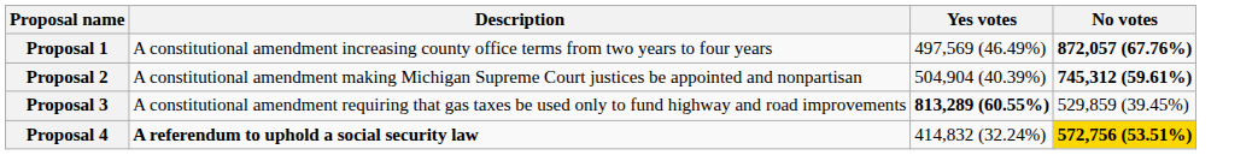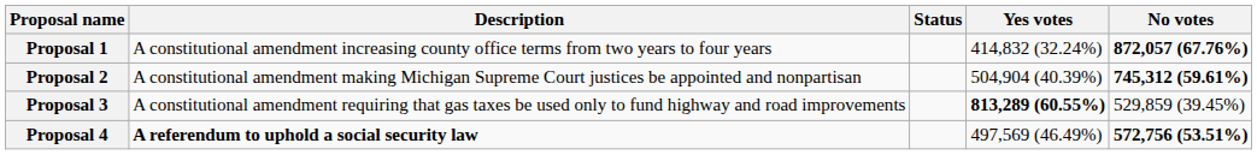 <table class="wikitable sortable plainrowheaders">
 <tr>
 <th scope="col">Proposal name</th>
 <th class="unsortable" scope="col">Description</th>
+<th scope="col">Status</th>
 <th scope="col">Yes votes</th>
 <th scope="col">No votes</th>
 </tr>
 <tr>
 <th scope="row">Proposal 1</th>
 <td>A constitutional amendment increasing county office terms from two years to four years</td>
-<td>497,569 (46.49%)</td>
+<td></td>
+<td>414,832 (32.24%)</td>
 <td><strong>872,057 (67.76%)</strong></td>
 </tr>
 <tr>
 <th scope="row">Proposal 2</th>
 <td>A constitutional amendment making Michigan Supreme Court justices be appointed and nonpartisan</td>
+<td></td>
 <td>504,904 (40.39%)</td>
 <td><strong>745,312 (59.61%)</strong></td>
 </tr>
 <tr>
 <th scope="row">Proposal 3</th>
 <td>A constitutional amendment requiring that gas taxes be used only to fund highway and road improvements</td>
+<td></td>
 <td><strong>813,289 (60.55%)</strong></td>
 <td>529,859 (39.45%)</td>
 </tr>
 <tr>
 <th scope="row">Proposal 4</th>
 <td><strong>A referendum to uphold a social security law</strong></td>
-<td>414,832 (32.24%)</td>
-<td style="background: gold;"><strong>572,756 (53.51%)</strong></td>
+<td></td>
+<td>497,569 (46.49%)</td>
+<td><strong>572,756 (53.51%)</strong></td>
 </tr>
 </table>
